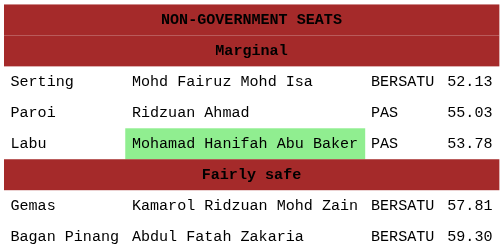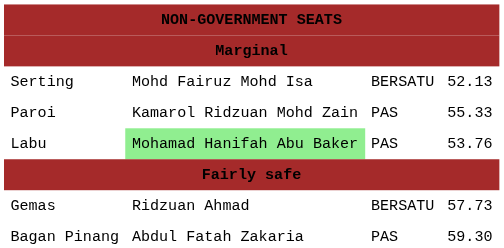 <table class="toccolours" cellpadding="5" cellspacing="0" style="float:left; margin-right:.5em; margin-top:.4em; font-size:90%;">
 <tr>
 <td colspan="4"  style="text-align:center; background:brown;"><span><strong>NON-GOVERNMENT SEATS</strong></span></td>
 </tr>
 <tr>
 <td colspan="4"  style="text-align:center; background:brown;"><span><strong>Marginal</strong></span></td>
 </tr>
 <tr>
 <td>Serting</td>
 <td>Mohd Fairuz Mohd Isa</td>
 <td>BERSATU</td>
 <td style="text-align:center;">52.13</td>
 </tr>
 <tr>
 <td>Paroi</td>
-<td>Ridzuan Ahmad</td>
+<td>Kamarol Ridzuan Mohd Zain</td>
 <td>PAS</td>
-<td style="text-align:center;">55.03</td>
+<td style="text-align:center;">55.33</td>
 </tr>
 <tr>
 <td>Labu</td>
 <td style="background: lightgreen;">Mohamad Hanifah Abu Baker</td>
 <td>PAS</td>
-<td style="text-align:center;">53.78</td>
+<td style="text-align:center;">53.76</td>
 </tr>
 <tr>
 <td colspan="4"  style="text-align:center; background:brown;"><span><strong>Fairly safe</strong></span></td>
 </tr>
 <tr>
 <td>Gemas</td>
-<td>Kamarol Ridzuan Mohd Zain</td>
+<td>Ridzuan Ahmad</td>
 <td>BERSATU</td>
-<td style="text-align:center;">57.81</td>
+<td style="text-align:center;">57.73</td>
 </tr>
 <tr>
 <td>Bagan Pinang</td>
 <td>Abdul Fatah Zakaria</td>
-<td>BERSATU</td>
+<td>PAS</td>
 <td style="text-align:center;">59.30</td>
 </tr>
 <tr>
 </tr>
 </table>
